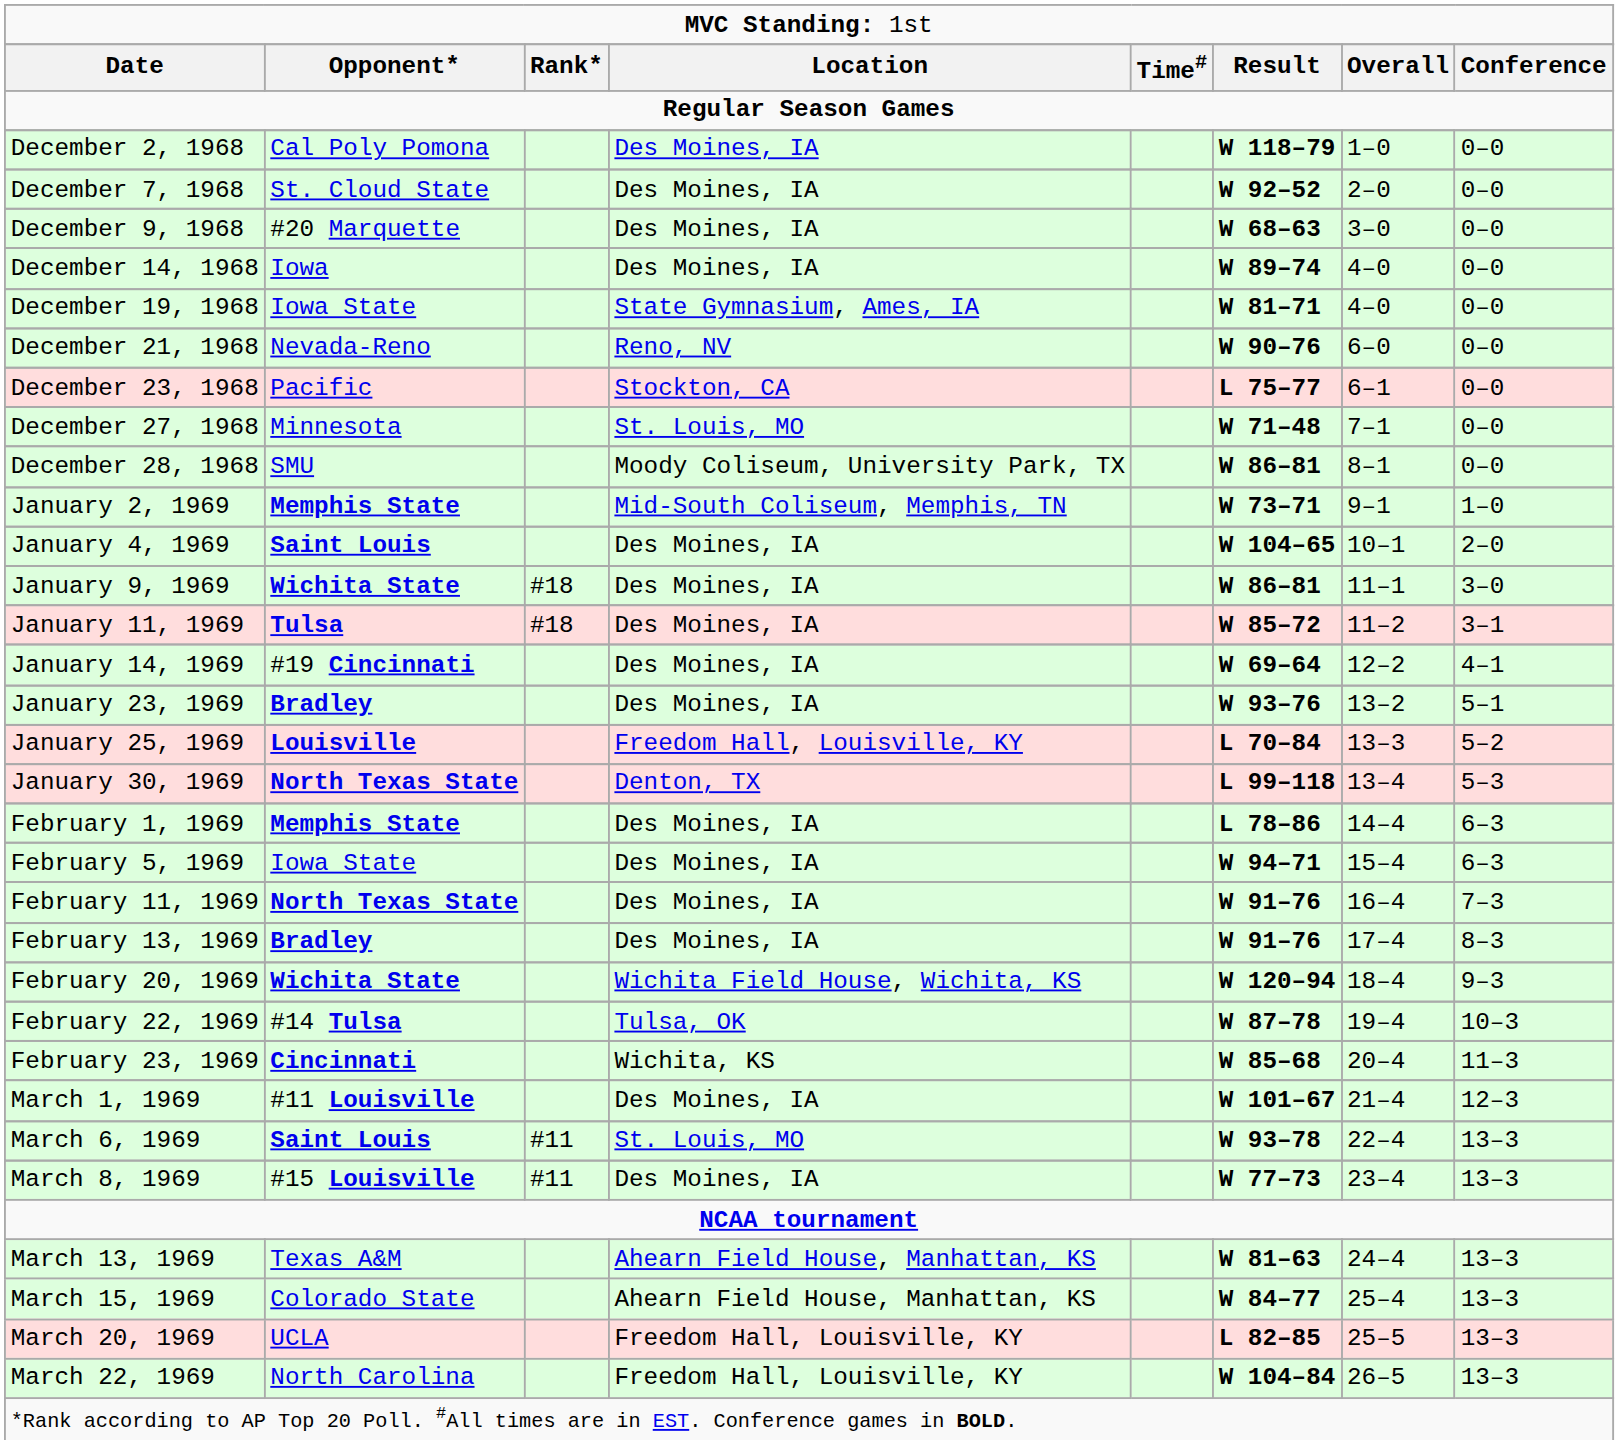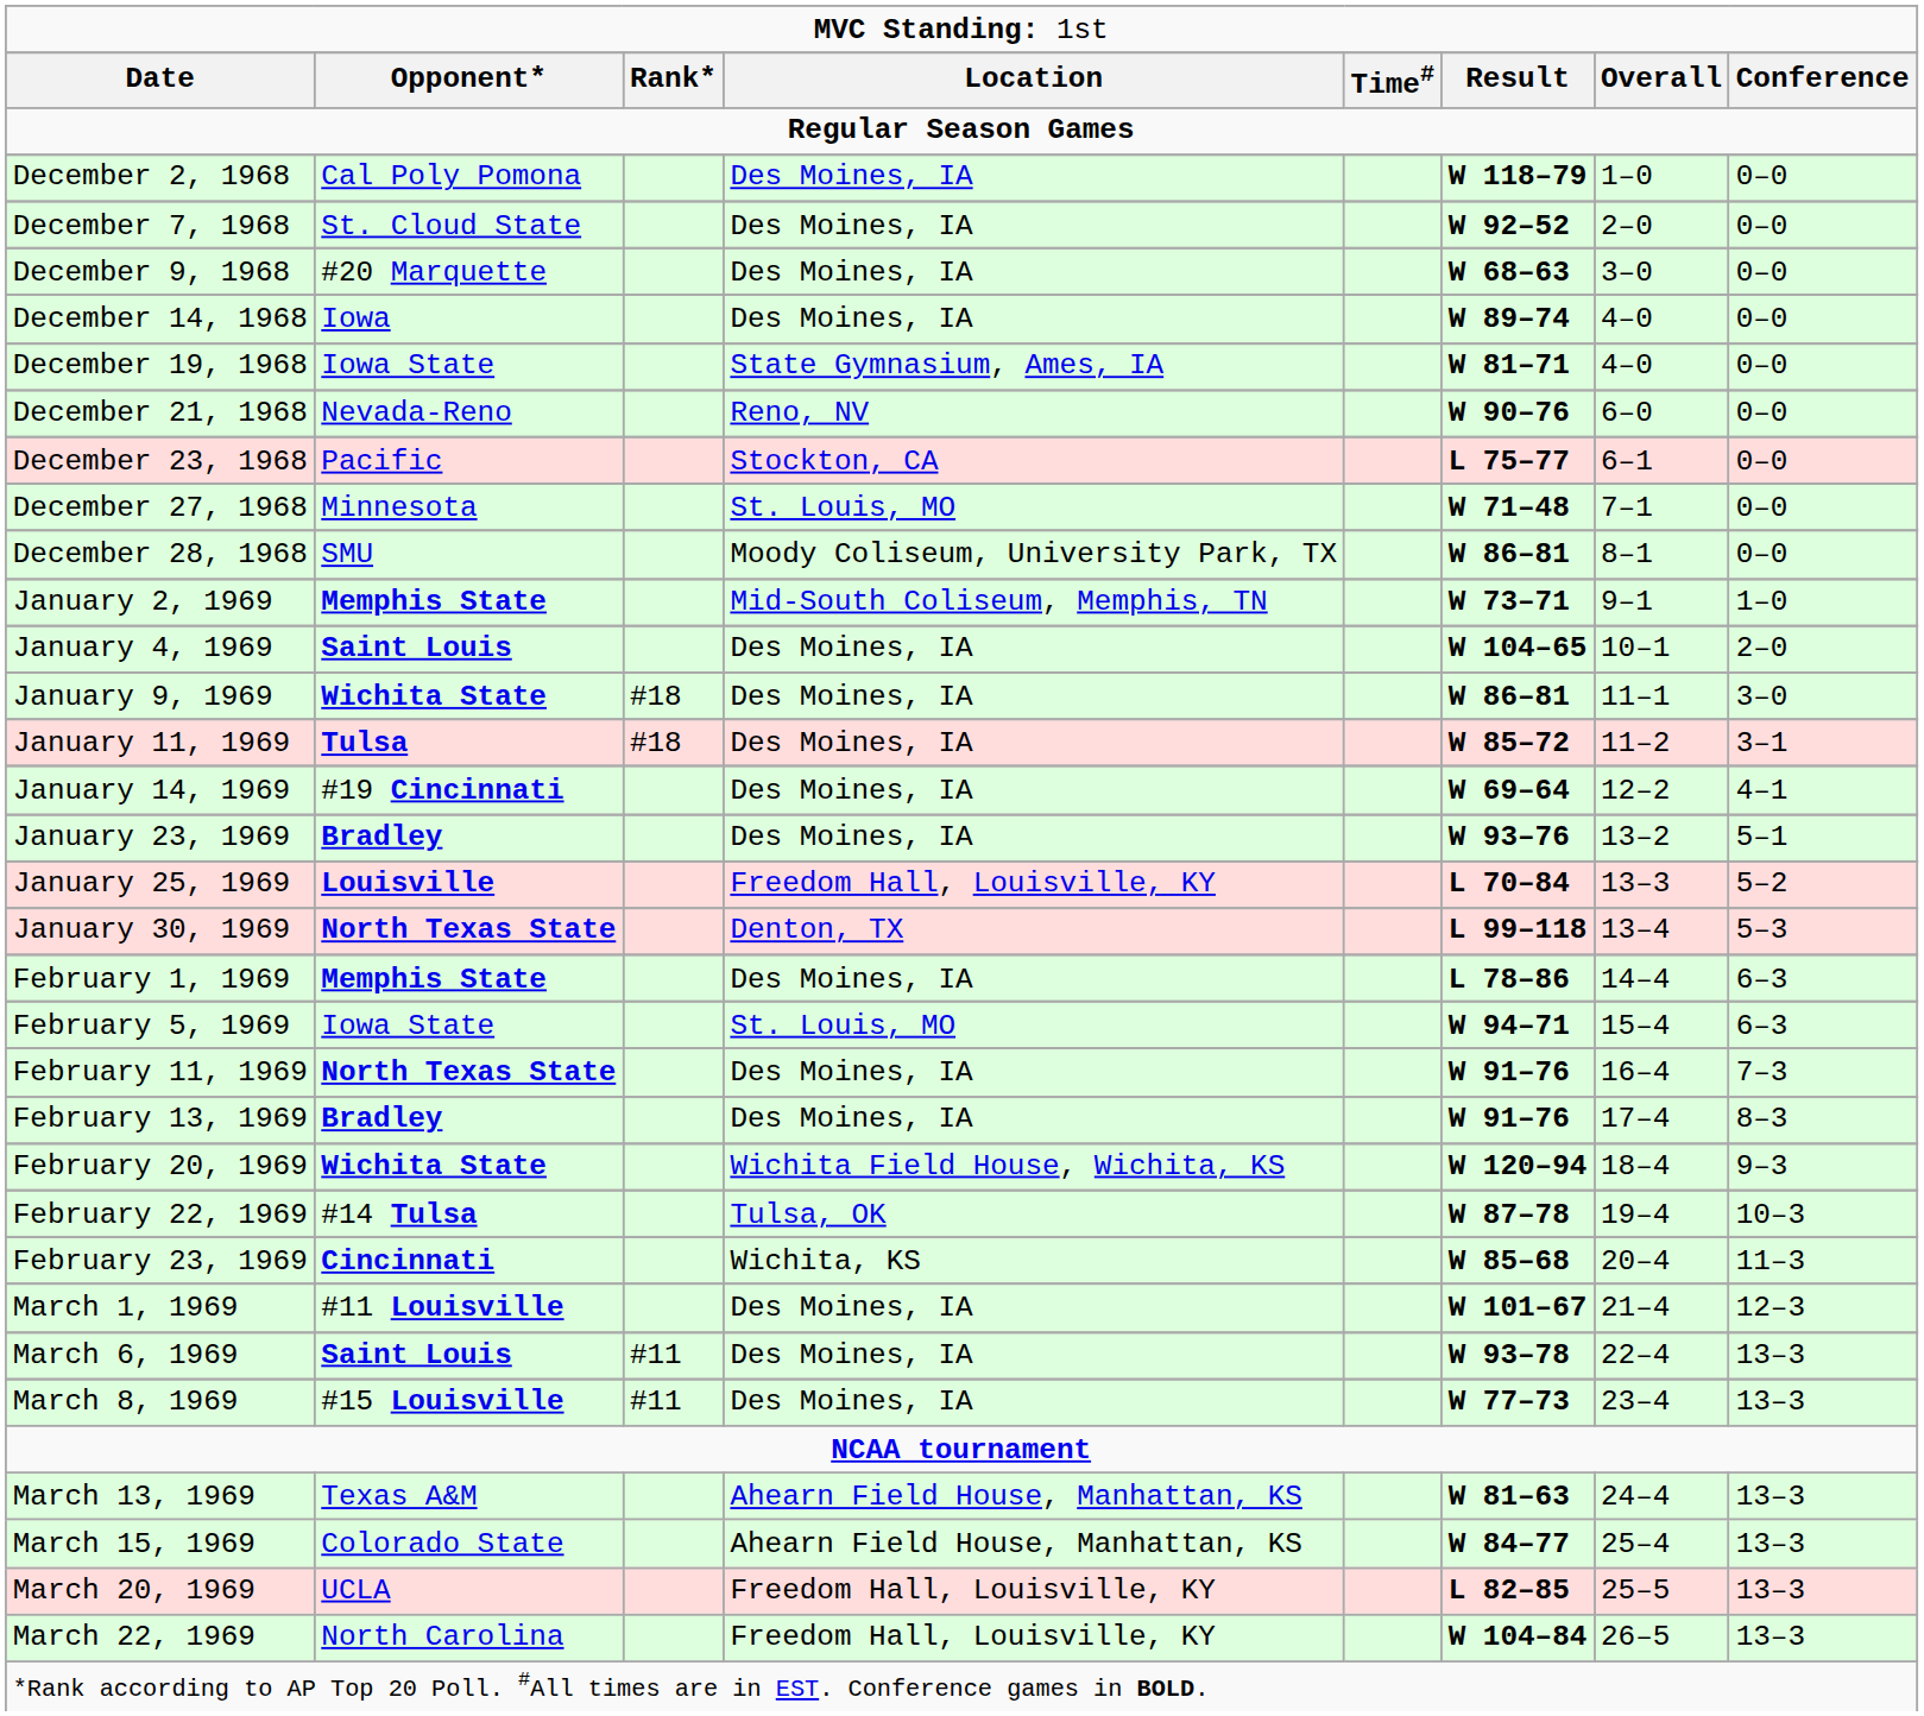 <table class="wikitable">
 <tr>
 <td colspan=8  style="text-align:center"><strong>MVC Standing:</strong> 1st</td>
 </tr>
 <tr>
 </tr>
 <tr>
 <th>Date</th>
 <th>Opponent*</th>
 <th>Rank*</th>
 <th>Location</th>
 <th>Time<sup>#</sup></th>
 <th>Result</th>
 <th>Overall</th>
 <th>Conference</th>
 </tr>
 <tr>
 <td colspan=8  style="text-align:center"><strong>Regular Season Games</strong></td>
 </tr>
 <tr style="background: ">
 </tr>
 <tr>
 </tr>
 <tr style="background:#ddffdd; ">
 <td>December 2, 1968</td>
 <td><a href='#'>Cal Poly Pomona</a></td>
 <td></td>
 <td><a href='#'>Des Moines, IA</a></td>
 <td></td>
 <td><strong>W 118–79</strong></td>
 <td>1–0</td>
 <td>0–0</td>
 </tr>
 <tr>
 </tr>
 <tr style="background:#ddffdd; ">
 <td>December 7, 1968</td>
 <td><a href='#'>St. Cloud State</a></td>
 <td></td>
 <td>Des Moines, IA</td>
 <td></td>
 <td><strong>W 92–52</strong></td>
 <td>2–0</td>
 <td>0–0</td>
 </tr>
 <tr>
 </tr>
 <tr style="background:#ddffdd; ">
 <td>December 9, 1968</td>
 <td>#20 <a href='#'>Marquette</a></td>
 <td></td>
 <td>Des Moines, IA</td>
 <td></td>
 <td><strong>W 68–63</strong></td>
 <td>3–0</td>
 <td>0–0</td>
 </tr>
 <tr>
 </tr>
 <tr style="background:#ddffdd; ">
 <td>December 14, 1968</td>
 <td><a href='#'>Iowa</a></td>
 <td></td>
 <td>Des Moines, IA</td>
 <td></td>
 <td><strong>W 89–74</strong></td>
 <td>4–0</td>
 <td>0–0</td>
 </tr>
 <tr>
 </tr>
 <tr style="background:#ddffdd; ">
 <td>December 19, 1968</td>
 <td><a href='#'>Iowa State</a></td>
 <td></td>
 <td><a href='#'>State Gymnasium</a>, <a href='#'>Ames, IA</a></td>
 <td></td>
 <td><strong>W 81–71</strong></td>
 <td>4–0</td>
 <td>0–0</td>
 </tr>
 <tr>
 </tr>
 <tr style="background:#ddffdd; ">
 <td>December 21, 1968</td>
 <td><a href='#'>Nevada-Reno</a></td>
 <td></td>
 <td><a href='#'>Reno, NV</a></td>
 <td></td>
 <td><strong>W 90–76</strong></td>
 <td>6–0</td>
 <td>0–0</td>
 </tr>
 <tr>
 </tr>
 <tr style="background:#ffdddd; ">
 <td>December 23, 1968</td>
 <td><a href='#'>Pacific</a></td>
 <td></td>
 <td><a href='#'>Stockton, CA</a></td>
 <td></td>
 <td><strong>L 75–77</strong></td>
 <td>6–1</td>
 <td>0–0</td>
 </tr>
 <tr>
 </tr>
 <tr style="background:#ddffdd; ">
 <td>December 27, 1968</td>
 <td><a href='#'>Minnesota</a></td>
 <td></td>
 <td><a href='#'>St. Louis, MO</a></td>
 <td></td>
 <td><strong>W 71–48</strong></td>
 <td>7–1</td>
 <td>0–0</td>
 </tr>
 <tr>
 </tr>
 <tr style="background:#ddffdd; ">
 <td>December 28, 1968</td>
 <td><a href='#'>SMU</a></td>
 <td></td>
 <td>Moody Coliseum, University Park, TX</td>
 <td></td>
 <td><strong>W 86–81</strong></td>
 <td>8–1</td>
 <td>0–0</td>
 </tr>
 <tr>
 </tr>
 <tr style="background:#ddffdd; ">
 <td>January 2, 1969</td>
 <td><strong><a href='#'>Memphis State</a></strong></td>
 <td></td>
 <td><a href='#'>Mid-South Coliseum</a>, <a href='#'>Memphis, TN</a></td>
 <td></td>
 <td><strong>W 73–71</strong></td>
 <td>9–1</td>
 <td>1–0</td>
 </tr>
 <tr>
 </tr>
 <tr style="background:#ddffdd; ">
 <td>January 4, 1969</td>
 <td><strong><a href='#'>Saint Louis</a></strong></td>
 <td></td>
 <td>Des Moines, IA</td>
 <td></td>
 <td><strong>W 104–65</strong></td>
 <td>10–1</td>
 <td>2–0</td>
 </tr>
 <tr>
 </tr>
 <tr style="background:#ddffdd; ">
 <td>January 9, 1969</td>
 <td><strong><a href='#'>Wichita State</a></strong></td>
 <td>#18</td>
 <td>Des Moines, IA</td>
 <td></td>
 <td><strong>W 86–81</strong></td>
 <td>11–1</td>
 <td>3–0</td>
 </tr>
 <tr>
 </tr>
 <tr style="background:#ffdddd; ">
 <td>January 11, 1969</td>
 <td><strong><a href='#'>Tulsa</a></strong></td>
 <td>#18</td>
 <td>Des Moines, IA</td>
 <td></td>
 <td><strong>W 85–72</strong></td>
 <td>11–2</td>
 <td>3–1</td>
 </tr>
 <tr>
 </tr>
 <tr style="background:#ddffdd; ">
 <td>January 14, 1969</td>
 <td>#19 <strong><a href='#'>Cincinnati</a></strong></td>
 <td></td>
 <td>Des Moines, IA</td>
 <td></td>
 <td><strong>W 69–64</strong></td>
 <td>12–2</td>
 <td>4–1</td>
 </tr>
 <tr>
 </tr>
 <tr style="background:#ddffdd; ">
 <td>January 23, 1969</td>
 <td><strong><a href='#'>Bradley</a></strong></td>
 <td></td>
 <td>Des Moines, IA</td>
 <td></td>
 <td><strong>W 93–76</strong></td>
 <td>13–2</td>
 <td>5–1</td>
 </tr>
 <tr>
 </tr>
 <tr style="background:#ffdddd; ">
 <td>January 25, 1969</td>
 <td><strong><a href='#'>Louisville</a></strong></td>
 <td></td>
 <td><a href='#'>Freedom Hall</a>, <a href='#'>Louisville, KY</a></td>
 <td></td>
 <td><strong>L 70–84</strong></td>
 <td>13–3</td>
 <td>5–2</td>
 </tr>
 <tr>
 </tr>
 <tr style="background:#ffdddd; ">
 <td>January 30, 1969</td>
 <td><strong><a href='#'>North Texas State</a></strong></td>
 <td></td>
 <td><a href='#'>Denton, TX</a></td>
 <td></td>
 <td><strong>L 99–118</strong></td>
 <td>13–4</td>
 <td>5–3</td>
 </tr>
 <tr>
 </tr>
 <tr style="background:#ddffdd; ">
 <td>February 1, 1969</td>
 <td><strong><a href='#'>Memphis State</a></strong></td>
 <td></td>
 <td>Des Moines, IA</td>
 <td></td>
 <td><strong>L 78–86</strong></td>
 <td>14–4</td>
 <td>6–3</td>
 </tr>
 <tr>
 </tr>
 <tr style="background:#ddffdd; ">
 <td>February 5, 1969</td>
 <td><a href='#'>Iowa State</a></td>
 <td></td>
-<td>Des Moines, IA</td>
+<td><a href='#'>St. Louis, MO</a></td>
 <td></td>
 <td><strong>W 94–71</strong></td>
 <td>15–4</td>
 <td>6–3</td>
 </tr>
 <tr>
 </tr>
 <tr style="background:#ddffdd; ">
 <td>February 11, 1969</td>
 <td><strong><a href='#'>North Texas State</a></strong></td>
 <td></td>
 <td>Des Moines, IA</td>
 <td></td>
 <td><strong>W 91–76</strong></td>
 <td>16–4</td>
 <td>7–3</td>
 </tr>
 <tr>
 </tr>
 <tr style="background:#ddffdd; ">
 <td>February 13, 1969</td>
 <td><strong><a href='#'>Bradley</a></strong></td>
 <td></td>
 <td>Des Moines, IA</td>
 <td></td>
 <td><strong>W 91–76</strong></td>
 <td>17–4</td>
 <td>8–3</td>
 </tr>
 <tr>
 </tr>
 <tr style="background:#ddffdd; ">
 <td>February 20, 1969</td>
 <td><strong><a href='#'>Wichita State</a></strong></td>
 <td></td>
 <td><a href='#'>Wichita Field House</a>, <a href='#'>Wichita, KS</a></td>
 <td></td>
 <td><strong>W 120–94</strong></td>
 <td>18–4</td>
 <td>9–3</td>
 </tr>
 <tr>
 </tr>
 <tr style="background:#ddffdd; ">
 <td>February 22, 1969</td>
 <td>#14  <strong><a href='#'>Tulsa</a></strong></td>
 <td></td>
 <td><a href='#'>Tulsa, OK</a></td>
 <td></td>
 <td><strong>W 87–78</strong></td>
 <td>19–4</td>
 <td>10–3</td>
 </tr>
 <tr>
 </tr>
 <tr style="background:#ddffdd; ">
 <td>February 23, 1969</td>
 <td><strong><a href='#'>Cincinnati</a></strong></td>
 <td></td>
 <td>Wichita, KS</td>
 <td></td>
 <td><strong>W 85–68</strong></td>
 <td>20–4</td>
 <td>11–3</td>
 </tr>
 <tr>
 </tr>
 <tr style="background:#ddffdd; ">
 <td>March 1, 1969</td>
 <td>#11 <strong><a href='#'>Louisville</a></strong></td>
 <td></td>
 <td>Des Moines, IA</td>
 <td></td>
 <td><strong>W 101–67</strong></td>
 <td>21–4</td>
 <td>12–3</td>
 </tr>
 <tr>
 </tr>
 <tr style="background:#ddffdd; ">
 <td>March 6, 1969</td>
 <td><strong><a href='#'>Saint Louis</a></strong></td>
 <td>#11</td>
-<td><a href='#'>St. Louis, MO</a></td>
+<td>Des Moines, IA</td>
 <td></td>
 <td><strong>W 93–78</strong></td>
 <td>22–4</td>
 <td>13–3</td>
 </tr>
 <tr>
 </tr>
 <tr style="background:#ddffdd; ">
 <td>March 8, 1969</td>
 <td>#15 <strong><a href='#'>Louisville</a></strong></td>
 <td>#11</td>
 <td>Des Moines, IA</td>
 <td></td>
 <td><strong>W 77–73</strong></td>
 <td>23–4</td>
 <td>13–3</td>
 </tr>
 <tr>
 <td colspan=8  style="text-align:center"><strong><a href='#'>NCAA tournament</a></strong></td>
 </tr>
 <tr style="background:#ddffdd; ">
 <td>March 13, 1969</td>
 <td><a href='#'>Texas A&M</a></td>
 <td></td>
 <td><a href='#'>Ahearn Field House</a>, <a href='#'>Manhattan, KS</a></td>
 <td></td>
 <td><strong> W 81–63</strong></td>
 <td>24–4</td>
 <td>13–3</td>
 </tr>
 <tr style="background:#ddffdd; ">
 <td>March 15, 1969</td>
 <td><a href='#'>Colorado State</a></td>
 <td></td>
 <td>Ahearn Field House, Manhattan, KS</td>
 <td></td>
 <td><strong> W 84–77</strong></td>
 <td>25–4</td>
 <td>13–3</td>
 </tr>
 <tr style="background:#ffdddd; ">
 <td>March 20, 1969</td>
 <td><a href='#'>UCLA</a></td>
 <td></td>
 <td>Freedom Hall, Louisville, KY</td>
 <td></td>
 <td><strong> L 82–85</strong></td>
 <td>25–5</td>
 <td>13–3</td>
 </tr>
 <tr style="background:#ddffdd; ">
 <td>March 22, 1969</td>
 <td><a href='#'>North Carolina</a></td>
 <td></td>
 <td>Freedom Hall, Louisville, KY</td>
 <td></td>
 <td><strong> W 104–84</strong></td>
 <td>26–5</td>
 <td>13–3</td>
 </tr>
 <tr>
 <td colspan=8><small>*Rank according to AP Top 20 Poll. <sup>#</sup>All times are in <a href='#'>EST</a>. Conference games in <strong>BOLD</strong>.</small></td>
 </tr>
 </table>
